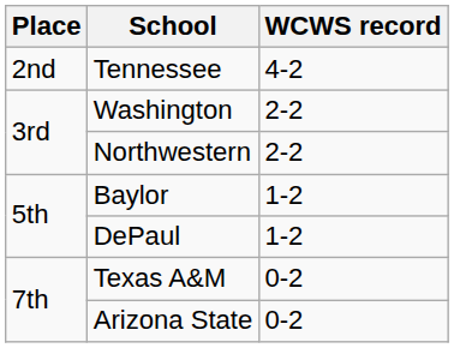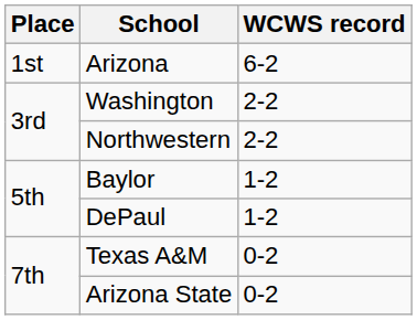 <table class="wikitable">
 <tr>
 <th>Place</th>
 <th>School</th>
 <th>WCWS record</th>
 </tr>
 <tr>
-<td>2nd</td>
-<td>Tennessee</td>
-<td>4-2</td>
+<td>1st</td>
+<td>Arizona</td>
+<td>6-2</td>
 </tr>
 <tr>
 <td rowspan="2">3rd</td>
 <td>Washington</td>
 <td>2-2</td>
 </tr>
 <tr>
 <td>Northwestern</td>
 <td>2-2</td>
 </tr>
 <tr>
 <td rowspan="2">5th</td>
 <td>Baylor</td>
 <td>1-2</td>
 </tr>
 <tr>
 <td>DePaul</td>
 <td>1-2</td>
 </tr>
 <tr>
 <td rowspan="2">7th</td>
 <td>Texas A&M</td>
 <td>0-2</td>
 </tr>
 <tr>
 <td>Arizona State</td>
 <td>0-2</td>
 </tr>
 </table>
